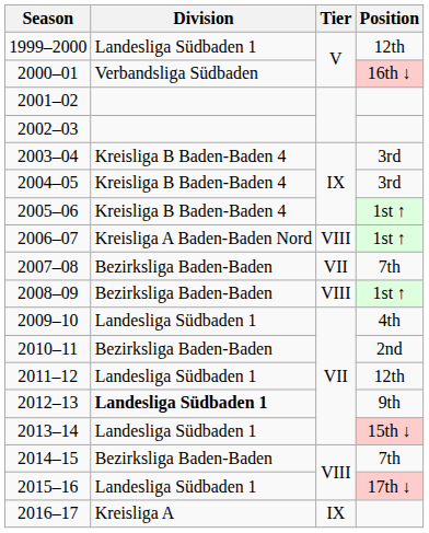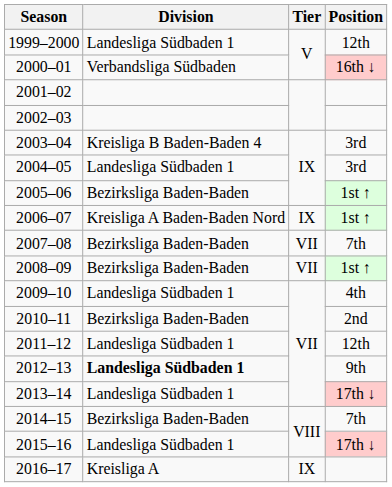 <table class="wikitable">
 <tr>
 <th>Season</th>
 <th>Division</th>
 <th>Tier</th>
 <th>Position</th>
 </tr>
 <tr align="center">
 <td>1999–2000</td>
 <td align="left">Landesliga Südbaden 1</td>
 <td rowspan=2>V</td>
 <td>12th</td>
 </tr>
 <tr align="center">
 <td>2000–01</td>
 <td align="left">Verbandsliga Südbaden</td>
 <td style="background:#ffcccc">16th ↓</td>
 </tr>
 <tr align="center">
 <td>2001–02</td>
 <td align="left"></td>
 <td rowspan=2></td>
 <td></td>
 </tr>
 <tr align="center">
 <td>2002–03</td>
 <td align="left"></td>
 <td></td>
 </tr>
 <tr align="center">
 <td>2003–04</td>
 <td align="left">Kreisliga B Baden-Baden 4</td>
 <td rowspan=3>IX</td>
 <td>3rd</td>
 </tr>
 <tr align="center">
 <td>2004–05</td>
-<td align="left">Kreisliga B Baden-Baden 4</td>
+<td align="left">Landesliga Südbaden 1</td>
 <td>3rd</td>
 </tr>
 <tr align="center">
 <td>2005–06</td>
-<td align="left">Kreisliga B Baden-Baden 4</td>
+<td align="left">Bezirksliga Baden-Baden</td>
 <td style="background:#ddffdd">1st ↑</td>
 </tr>
 <tr align="center">
 <td>2006–07</td>
 <td align="left">Kreisliga A Baden-Baden Nord</td>
-<td>VIII</td>
+<td>IX</td>
 <td style="background:#ddffdd">1st ↑</td>
 </tr>
 <tr align="center">
 <td>2007–08</td>
 <td align="left">Bezirksliga Baden-Baden</td>
 <td>VII</td>
 <td>7th</td>
 </tr>
 <tr align="center">
 <td>2008–09</td>
 <td align="left">Bezirksliga Baden-Baden</td>
-<td>VIII</td>
+<td>VII</td>
 <td style="background:#ddffdd">1st ↑</td>
 </tr>
 <tr align="center">
 <td>2009–10</td>
 <td align="left">Landesliga Südbaden 1</td>
 <td rowspan=5>VII</td>
 <td>4th</td>
 </tr>
 <tr align="center">
 <td>2010–11</td>
 <td align="left">Bezirksliga Baden-Baden</td>
 <td>2nd</td>
 </tr>
 <tr align="center">
 <td>2011–12</td>
 <td align="left">Landesliga Südbaden 1</td>
 <td>12th</td>
 </tr>
 <tr align="center">
 <td>2012–13</td>
 <td align="left"><strong>Landesliga Südbaden 1</strong></td>
 <td>9th</td>
 </tr>
 <tr align="center">
 <td>2013–14</td>
 <td align="left">Landesliga Südbaden 1</td>
-<td style="background:#ffcccc">15th ↓</td>
+<td style="background:#ffcccc">17th ↓</td>
 </tr>
 <tr align="center">
 <td>2014–15</td>
 <td align="left">Bezirksliga Baden-Baden</td>
 <td rowspan=2>VIII</td>
 <td>7th</td>
 </tr>
 <tr align="center">
 <td>2015–16</td>
 <td align="left">Landesliga Südbaden 1</td>
 <td style="background:#ffcccc">17th ↓</td>
 </tr>
 <tr align="center">
 <td>2016–17</td>
 <td align="left">Kreisliga A</td>
 <td>IX</td>
 <td></td>
 </tr>
 </table>
